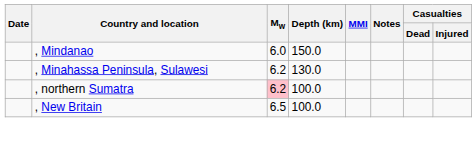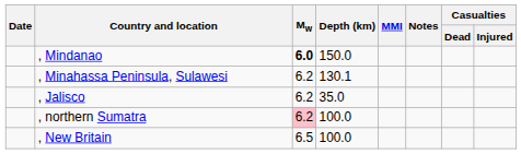 <table class="wikitable sortable sort-under" style="border:1px black; margin-left:1em;">
 <tr>
 <th rowspan="2"><small>Date</small></th>
 <th rowspan="2" style="width: 310px"><small>Country and location</small></th>
 <th rowspan="2"><small>M<sub>w</sub></small></th>
 <th rowspan="2"><small>Depth (km)</small></th>
 <th rowspan="2"><small><a href='#'>MMI</a></small></th>
 <th rowspan="2" class="unsortable"><small>Notes</small></th>
 <th colspan="2"><small>Casualties</small></th>
 </tr>
 <tr>
 <th><small>Dead</small></th>
 <th><small>Injured</small></th>
 </tr>
 <tr>
 <td></td>
 <td>, <a href='#'>Mindanao</a></td>
-<td>6.0</td>
+<td><strong>6.0</strong></td>
 <td>150.0</td>
 <td></td>
 <td></td>
 <td></td>
 <td></td>
 </tr>
 <tr>
 <td></td>
 <td>, <a href='#'>Minahassa Peninsula</a>, <a href='#'>Sulawesi</a></td>
 <td>6.2</td>
-<td>130.0</td>
+<td>130.1</td>
+<td></td>
+<td></td>
+<td></td>
+<td></td>
+</tr>
+<tr>
+<td></td>
+<td>, <a href='#'>Jalisco</a></td>
+<td>6.2</td>
+<td>35.0</td>
 <td></td>
 <td></td>
 <td></td>
 <td></td>
 </tr>
 <tr>
 <td></td>
 <td>, northern <a href='#'>Sumatra</a></td>
 <td style="background: pink;">6.2</td>
 <td>100.0</td>
 <td></td>
 <td></td>
 <td></td>
 <td></td>
 </tr>
 <tr>
 <td></td>
 <td>, <a href='#'>New Britain</a></td>
 <td>6.5</td>
 <td>100.0</td>
 <td></td>
 <td></td>
 <td></td>
 <td></td>
 </tr>
 </table>
